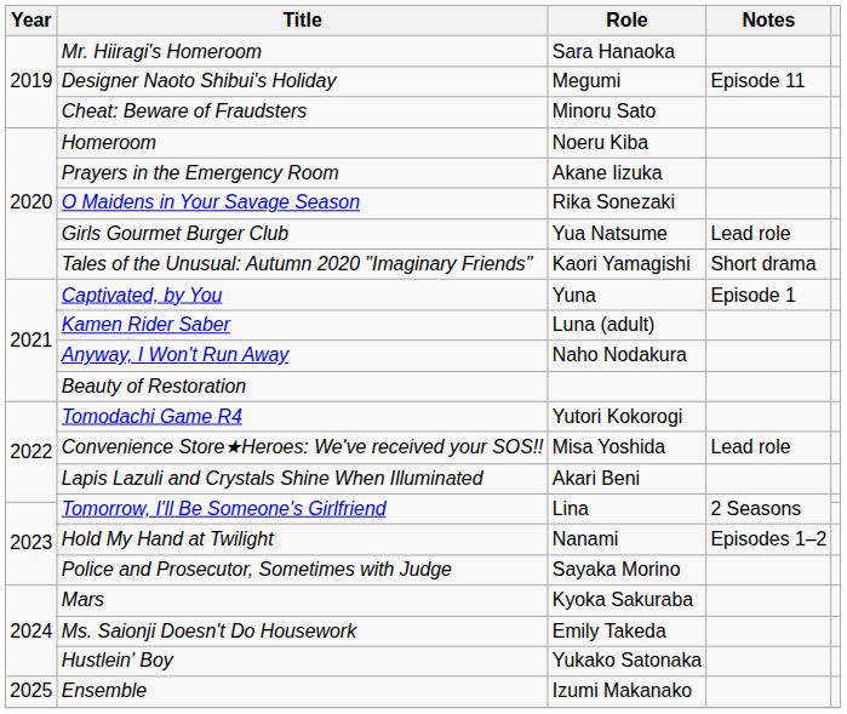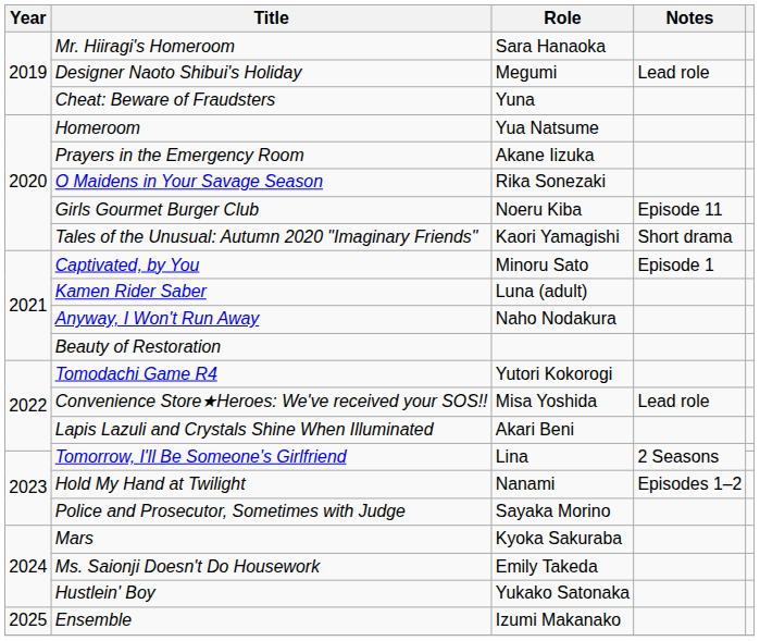 <table class="wikitable sortable">
 <tr>
 <th>Year</th>
 <th>Title</th>
 <th>Role</th>
 <th class="unsortable">Notes</th>
 <th class="unsortable"></th>
 </tr>
 <tr>
 <td rowspan="3">2019</td>
 <td><em>Mr. Hiiragi's Homeroom</em></td>
 <td>Sara Hanaoka</td>
 <td></td>
 <td></td>
 </tr>
 <tr>
 <td><em>Designer Naoto Shibui's Holiday</em></td>
 <td>Megumi</td>
-<td>Episode 11</td>
+<td>Lead role</td>
 <td></td>
 </tr>
 <tr>
 <td><em>Cheat: Beware of Fraudsters</em></td>
-<td>Minoru Sato</td>
+<td>Yuna</td>
 <td></td>
 <td></td>
 </tr>
 <tr>
 <td rowspan="5">2020<br></td>
 <td><em>Homeroom</em></td>
-<td>Noeru Kiba</td>
+<td>Yua Natsume</td>
 <td></td>
 <td></td>
 </tr>
 <tr>
 <td><em>Prayers in the Emergency Room</em></td>
 <td>Akane Iizuka</td>
 <td></td>
 <td></td>
 </tr>
 <tr>
 <td><em><a href='#'>O Maidens in Your Savage Season</a></em></td>
 <td>Rika Sonezaki</td>
 <td></td>
 <td></td>
 </tr>
 <tr>
 <td><em>Girls Gourmet Burger Club</em></td>
-<td>Yua Natsume</td>
-<td>Lead role</td>
+<td>Noeru Kiba</td>
+<td>Episode 11</td>
 <td></td>
 </tr>
 <tr>
 <td><em>Tales of the Unusual: Autumn 2020 "Imaginary Friends"</em></td>
 <td>Kaori Yamagishi</td>
 <td>Short drama</td>
 <td></td>
 </tr>
 <tr>
 <td rowspan="4">2021</td>
 <td><em><a href='#'>Captivated, by You</a></em></td>
-<td>Yuna</td>
+<td>Minoru Sato</td>
 <td>Episode 1</td>
 <td></td>
 </tr>
 <tr>
 <td><em><a href='#'>Kamen Rider Saber</a></em></td>
 <td>Luna (adult)</td>
 <td></td>
 <td></td>
 </tr>
 <tr>
 <td><em><a href='#'>Anyway, I Won't Run Away</a></em></td>
 <td>Naho Nodakura</td>
 <td></td>
 <td></td>
 </tr>
 <tr>
 <td><em>Beauty of Restoration</em></td>
 <td></td>
 <td></td>
 <td></td>
 </tr>
 <tr>
 <td rowspan="4">2022</td>
 <td><em><a href='#'>Tomodachi Game R4</a></em></td>
 <td>Yutori Kokorogi</td>
 <td></td>
 <td></td>
 </tr>
 <tr>
 <td><em>Convenience Store★Heroes: We've received your SOS!!</em></td>
 <td>Misa Yoshida</td>
 <td>Lead role</td>
 <td></td>
 </tr>
 <tr>
 <td><em>Lapis Lazuli and Crystals Shine When Illuminated</em></td>
 <td>Akari Beni</td>
 <td></td>
 <td></td>
 </tr>
 <tr>
 <td rowspan="2"><em><a href='#'>Tomorrow, I'll Be Someone's Girlfriend</a></em></td>
 <td rowspan="2">Lina</td>
 <td rowspan="2">2 Seasons</td>
 <td></td>
 </tr>
 <tr>
 <td rowspan="3">2023</td>
 <td></td>
 </tr>
 <tr>
 <td><em>Hold My Hand at Twilight</em></td>
 <td>Nanami</td>
 <td>Episodes 1–2</td>
 <td></td>
 </tr>
 <tr>
 <td><em>Police and Prosecutor, Sometimes with Judge</em></td>
 <td>Sayaka Morino</td>
 <td></td>
 <td></td>
 </tr>
 <tr>
 <td rowspan="3">2024</td>
 <td><em>Mars</em></td>
 <td>Kyoka Sakuraba</td>
 <td></td>
 <td></td>
 </tr>
 <tr>
 <td><em>Ms. Saionji Doesn't Do Housework</em></td>
 <td>Emily Takeda</td>
 <td></td>
 <td></td>
 </tr>
 <tr>
 <td><em>Hustlein' Boy</em></td>
 <td>Yukako Satonaka</td>
 <td></td>
 <td></td>
 </tr>
 <tr>
 <td>2025</td>
 <td><em>Ensemble</em></td>
 <td>Izumi Makanako</td>
 <td></td>
 <td></td>
 </tr>
 <tr>
 </tr>
 </table>
